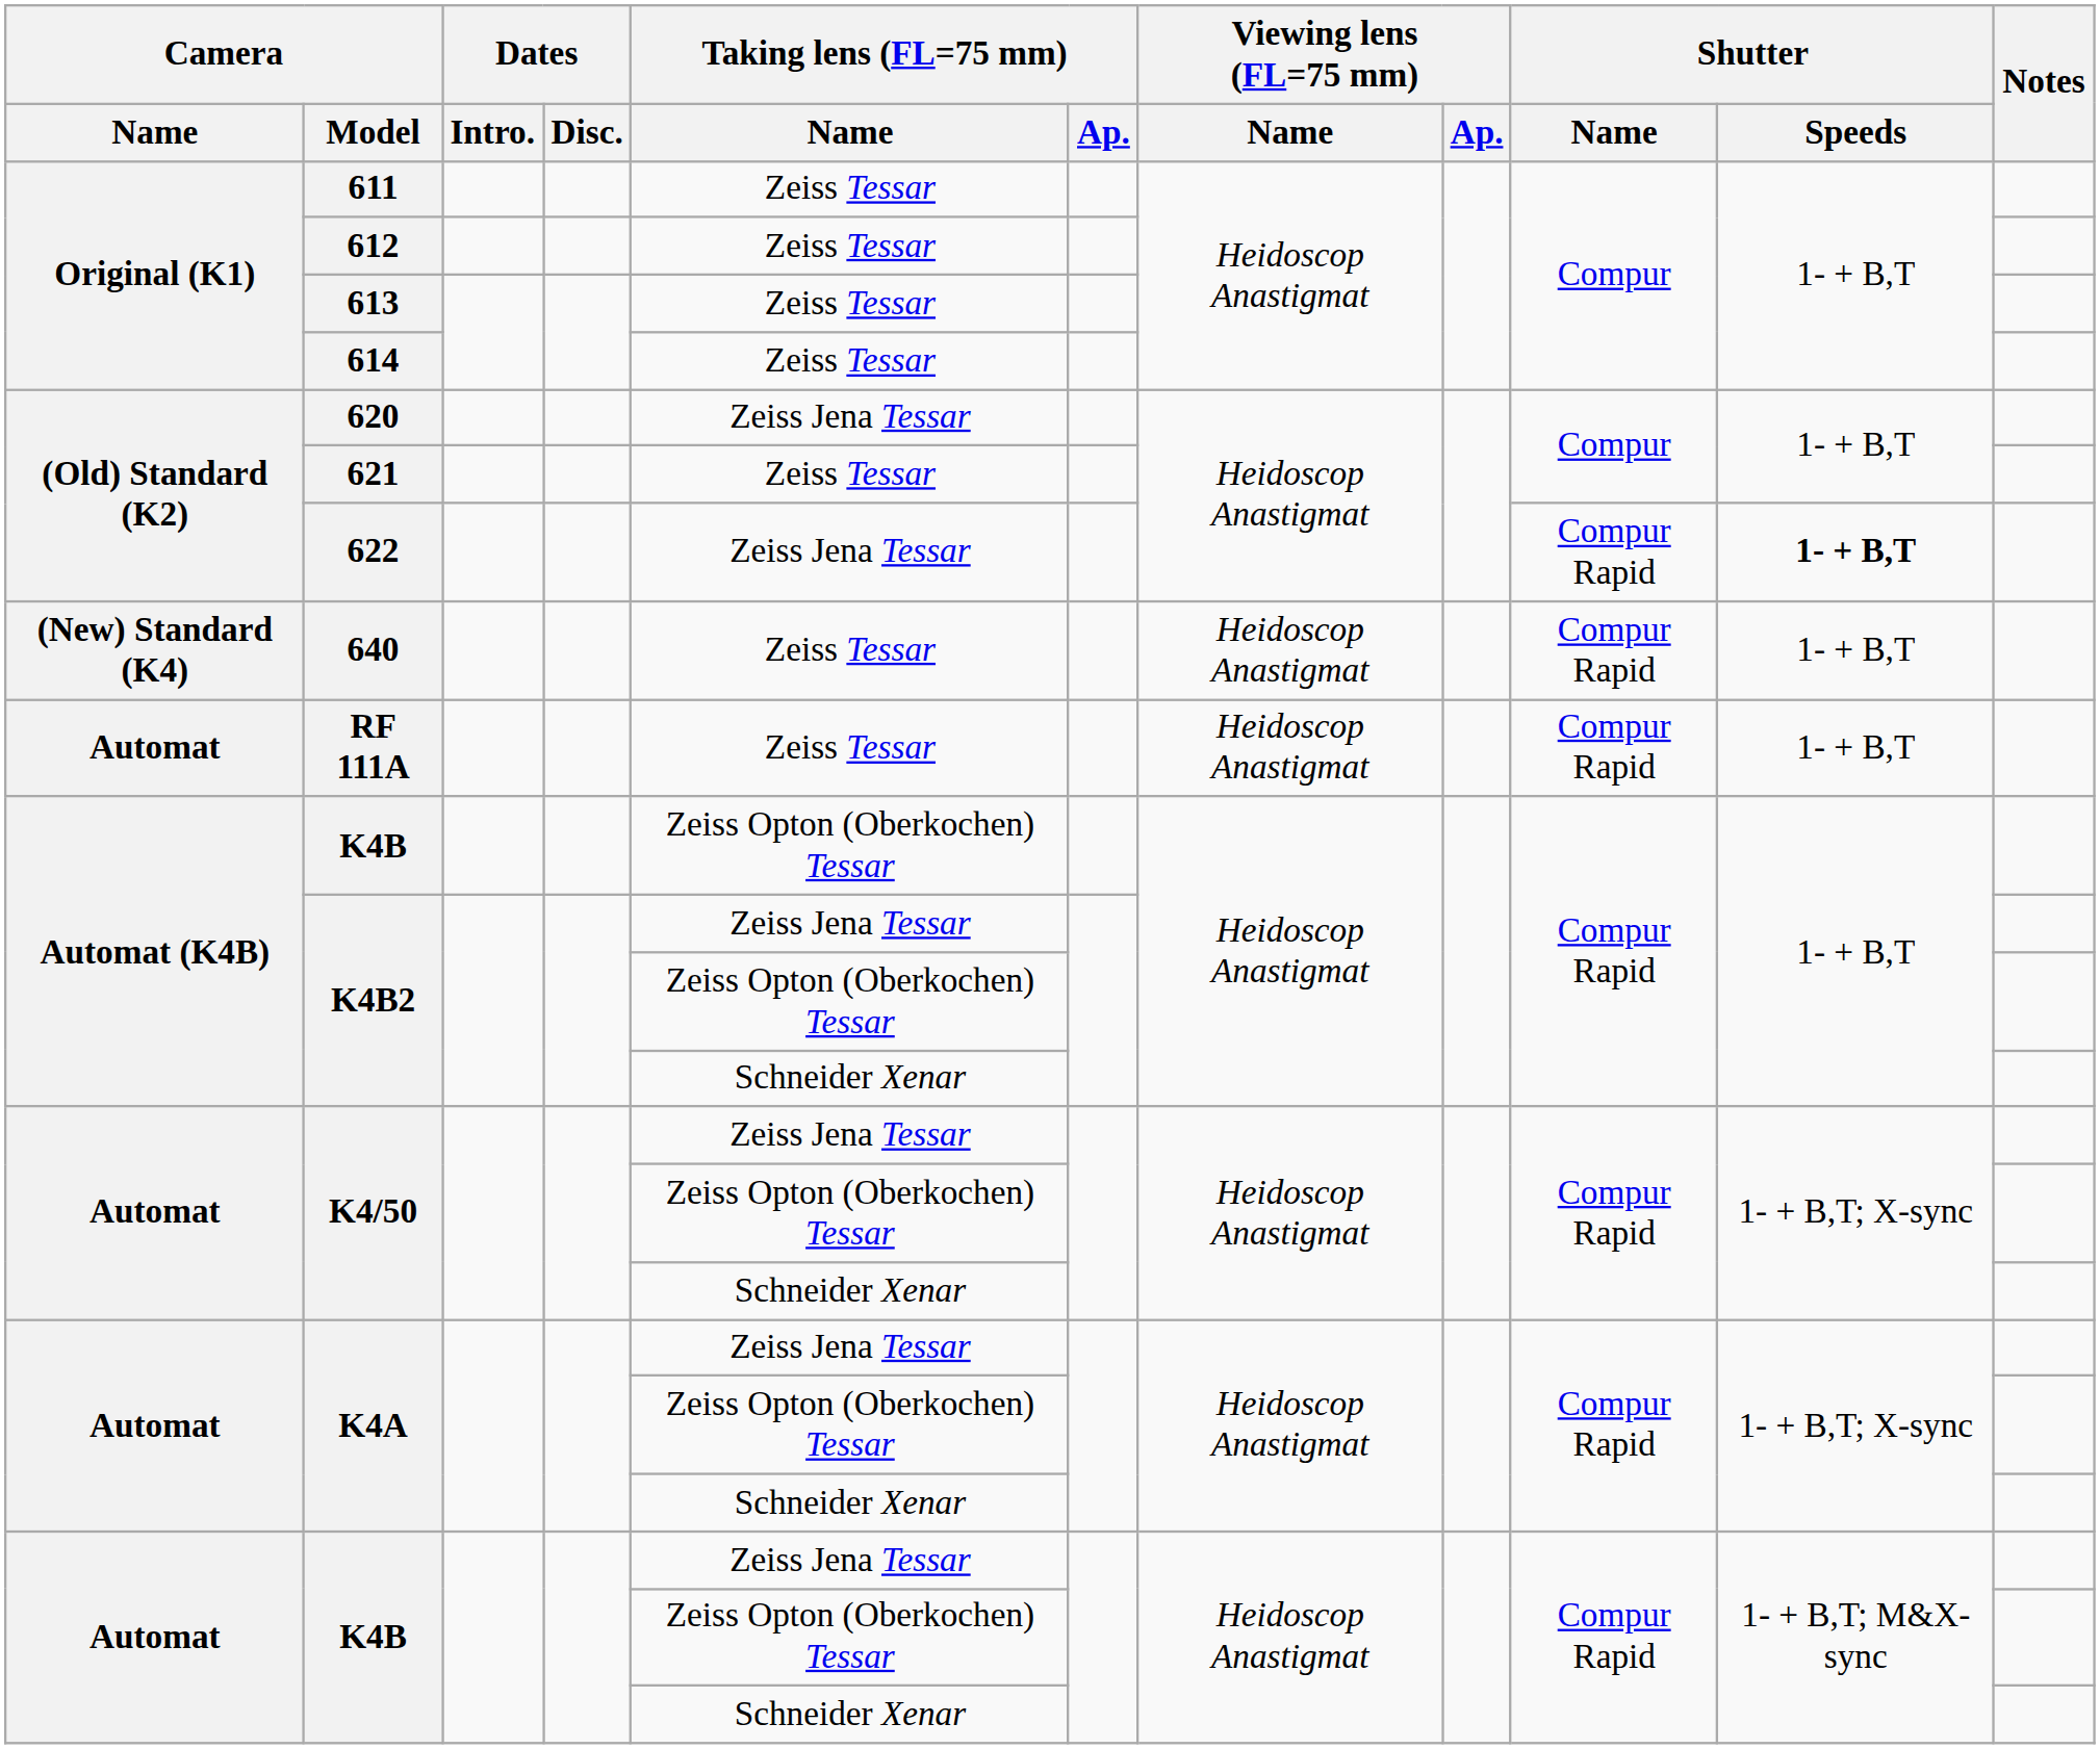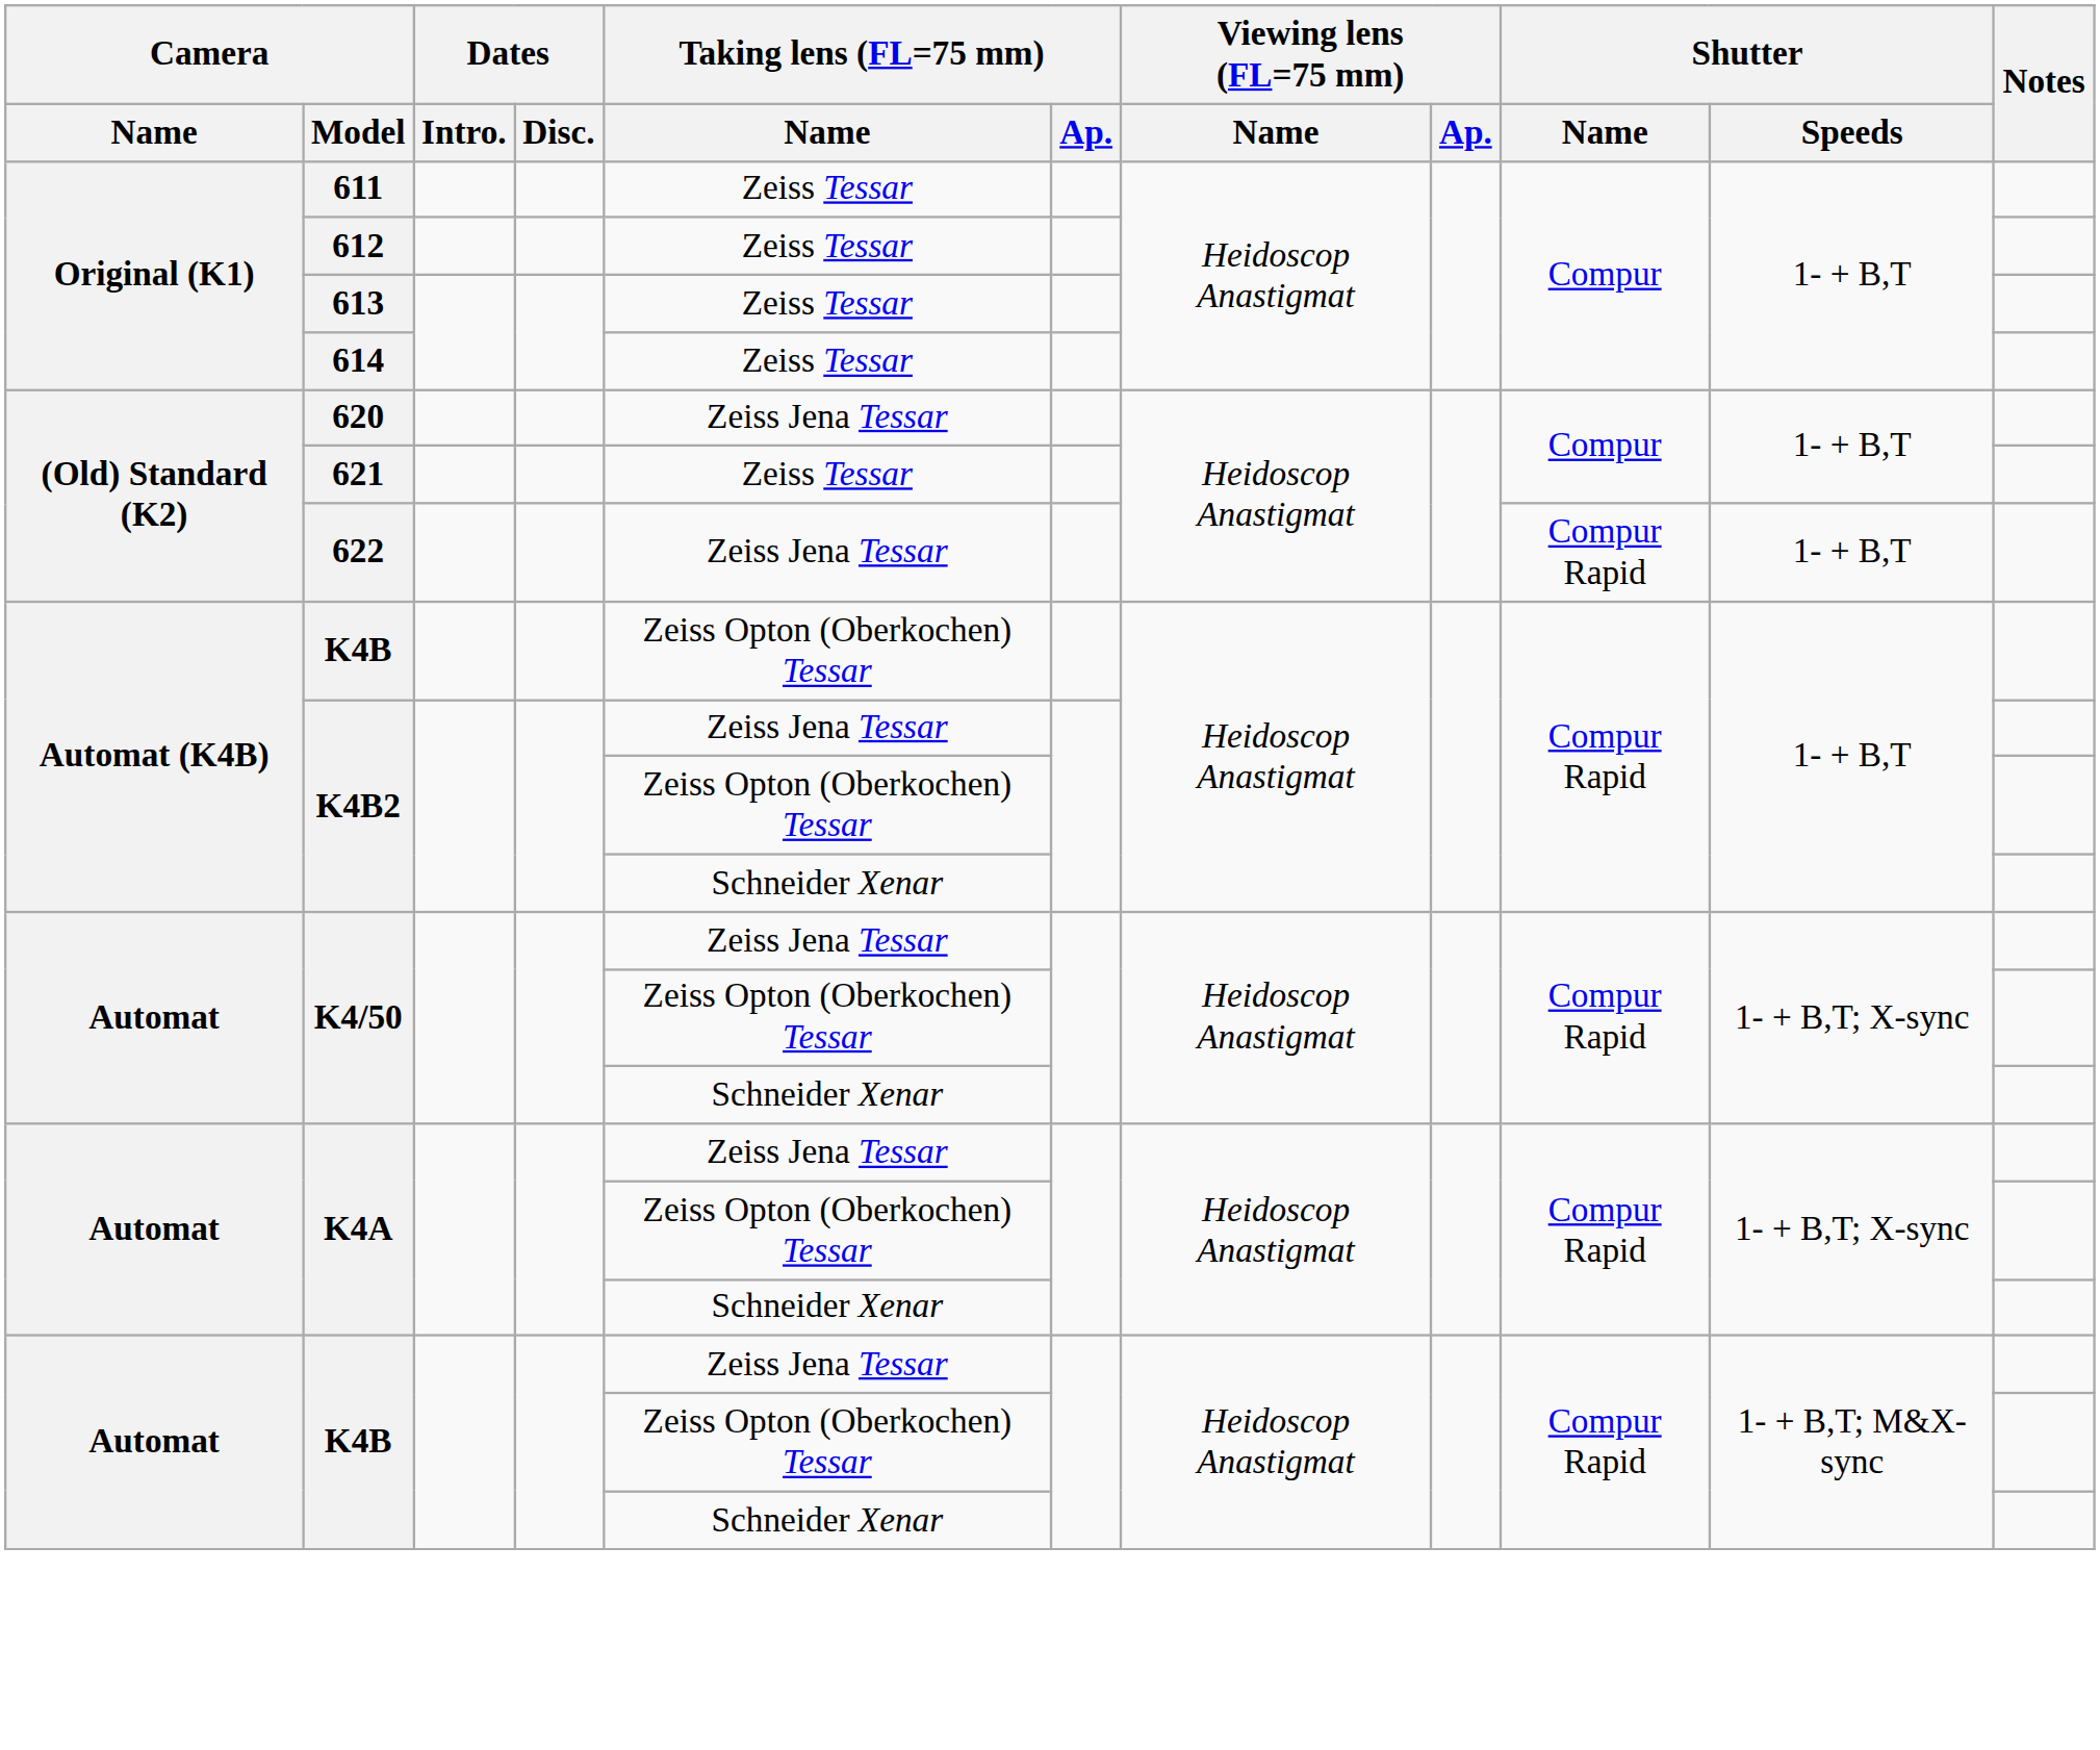 <table class="wikitable sortable" style="font-size:90%;text-align:center;">
 <tr>
 <th colspan=2>Camera</th>
 <th colspan=2>Dates</th>
 <th colspan=2>Taking lens (<a href='#'>FL</a>=75 mm)</th>
 <th colspan=2>Viewing lens (<a href='#'>FL</a>=75 mm)</th>
 <th colspan=2>Shutter</th>
 <th rowspan=2 class="unsortable">Notes</th>
 </tr>
 <tr>
 <th>Name</th>
 <th>Model</th>
 <th>Intro.</th>
 <th>Disc.</th>
 <th>Name</th>
 <th><a href='#'>Ap.</a></th>
 <th>Name</th>
 <th><a href='#'>Ap.</a></th>
 <th>Name</th>
 <th>Speeds</th>
 </tr>
 <tr>
 <th rowspan=4>Original (K1)</th>
 <th>611</th>
 <td></td>
 <td></td>
 <td>Zeiss <em><a href='#'>Tessar</a></em></td>
 <td></td>
 <td rowspan=4><em>Heidoscop Anastigmat</em></td>
 <td rowspan=4></td>
 <td rowspan=4><a href='#'>Compur</a></td>
 <td rowspan=4>1- + B,T</td>
 <td style="font-size:90%;text-align:left;"></td>
 </tr>
 <tr>
 <th>612</th>
 <td></td>
 <td></td>
 <td>Zeiss <em><a href='#'>Tessar</a></em></td>
 <td></td>
 <td style="font-size:90%;text-align:left;"></td>
 </tr>
 <tr>
 <th>613</th>
 <td rowspan=2></td>
 <td rowspan=2></td>
 <td>Zeiss <em><a href='#'>Tessar</a></em></td>
 <td></td>
 <td style="font-size:90%;text-align:left;"></td>
 </tr>
 <tr>
 <th>614</th>
 <td>Zeiss <em><a href='#'>Tessar</a></em></td>
 <td></td>
 <td style="font-size:90%;text-align:left;"></td>
 </tr>
 <tr>
 <th rowspan=3>(Old) Standard (K2)</th>
 <th>620</th>
 <td></td>
 <td></td>
 <td>Zeiss Jena <em><a href='#'>Tessar</a></em></td>
 <td></td>
 <td rowspan=3><em>Heidoscop Anastigmat</em></td>
 <td rowspan=3></td>
 <td rowspan=2><a href='#'>Compur</a></td>
 <td rowspan=2>1- + B,T</td>
 <td style="font-size:90%;text-align:left;"></td>
 </tr>
 <tr>
 <th>621</th>
 <td></td>
 <td></td>
 <td>Zeiss <em><a href='#'>Tessar</a></em></td>
 <td></td>
 <td style="font-size:90%;text-align:left;"></td>
 </tr>
 <tr>
 <th>622</th>
 <td></td>
 <td></td>
 <td>Zeiss Jena <em><a href='#'>Tessar</a></em></td>
-<td></td>
-<td><a href='#'>Compur</a> Rapid</td>
-<td><strong>1- + B,T</strong></td>
-<td style="font-size:90%;text-align:left;"></td>
-</tr>
-<tr>
-<th>(New) Standard (K4)</th>
-<th>640</th>
-<td></td>
-<td></td>
-<td>Zeiss <em><a href='#'>Tessar</a></em></td>
-<td></td>
-<td><em>Heidoscop Anastigmat</em></td>
-<td></td>
-<td><a href='#'>Compur</a> Rapid</td>
-<td>1- + B,T</td>
-<td style="font-size:90%;text-align:left;"></td>
-</tr>
-<tr>
-<th>Automat</th>
-<th>RF 111A</th>
-<td></td>
-<td></td>
-<td>Zeiss <em><a href='#'>Tessar</a></em></td>
-<td></td>
-<td><em>Heidoscop Anastigmat</em></td>
 <td></td>
 <td><a href='#'>Compur</a> Rapid</td>
 <td>1- + B,T</td>
 <td style="font-size:90%;text-align:left;"></td>
 </tr>
 <tr>
 <th rowspan=4>Automat (K4B)</th>
 <th>K4B</th>
 <td></td>
 <td></td>
 <td>Zeiss Opton (Oberkochen) <em><a href='#'>Tessar</a></em></td>
 <td></td>
 <td rowspan=4><em>Heidoscop Anastigmat</em></td>
 <td rowspan=4></td>
 <td rowspan=4><a href='#'>Compur</a> Rapid</td>
 <td rowspan=4>1- + B,T</td>
 <td style="font-size:90%;text-align:left;"></td>
 </tr>
 <tr>
 <th rowspan=3>K4B2</th>
 <td rowspan=3></td>
 <td rowspan=3></td>
 <td>Zeiss Jena <em><a href='#'>Tessar</a></em></td>
 <td rowspan=3></td>
 <td style="font-size:90%;text-align:left;"></td>
 </tr>
 <tr>
 <td>Zeiss Opton (Oberkochen) <em><a href='#'>Tessar</a></em></td>
 <td style="font-size:90%;text-align:left;"></td>
 </tr>
 <tr>
 <td>Schneider <em>Xenar</em></td>
 <td style="font-size:90%;text-align:left;"></td>
 </tr>
 <tr>
 <th rowspan=3>Automat</th>
 <th rowspan=3>K4/50</th>
 <td rowspan=3></td>
 <td rowspan=3></td>
 <td>Zeiss Jena <em><a href='#'>Tessar</a></em></td>
 <td rowspan=3></td>
 <td rowspan=3><em>Heidoscop Anastigmat</em></td>
 <td rowspan=3></td>
 <td rowspan=3><a href='#'>Compur</a> Rapid</td>
 <td rowspan=3>1- + B,T; X-sync</td>
 <td style="font-size:90%;text-align:left;"></td>
 </tr>
 <tr>
 <td>Zeiss Opton (Oberkochen) <em><a href='#'>Tessar</a></em></td>
 <td style="font-size:90%;text-align:left;"></td>
 </tr>
 <tr>
 <td>Schneider <em>Xenar</em></td>
 <td style="font-size:90%;text-align:left;"></td>
 </tr>
 <tr>
 <th rowspan=3>Automat</th>
 <th rowspan=3>K4A</th>
 <td rowspan=3></td>
 <td rowspan=3></td>
 <td>Zeiss Jena <em><a href='#'>Tessar</a></em></td>
 <td rowspan=3></td>
 <td rowspan=3><em>Heidoscop Anastigmat</em></td>
 <td rowspan=3></td>
 <td rowspan=3><a href='#'>Compur</a> Rapid</td>
 <td rowspan=3>1- + B,T; X-sync</td>
 <td style="font-size:90%;text-align:left;"></td>
 </tr>
 <tr>
 <td>Zeiss Opton (Oberkochen) <em><a href='#'>Tessar</a></em></td>
 <td style="font-size:90%;text-align:left;"></td>
 </tr>
 <tr>
 <td>Schneider <em>Xenar</em></td>
 <td style="font-size:90%;text-align:left;"></td>
 </tr>
 <tr>
 <th rowspan=3>Automat</th>
 <th rowspan=3>K4B</th>
 <td rowspan=3></td>
 <td rowspan=3></td>
 <td>Zeiss Jena <em><a href='#'>Tessar</a></em></td>
 <td rowspan=3></td>
 <td rowspan=3><em>Heidoscop Anastigmat</em></td>
 <td rowspan=3></td>
 <td rowspan=3><a href='#'>Compur</a> Rapid</td>
 <td rowspan=3>1- + B,T; M&X-sync</td>
 <td style="font-size:90%;text-align:left;"></td>
 </tr>
 <tr>
 <td>Zeiss Opton (Oberkochen) <em><a href='#'>Tessar</a></em></td>
 <td style="font-size:90%;text-align:left;"></td>
 </tr>
 <tr>
 <td>Schneider <em>Xenar</em></td>
 <td style="font-size:90%;text-align:left;"></td>
 </tr>
 </table>
